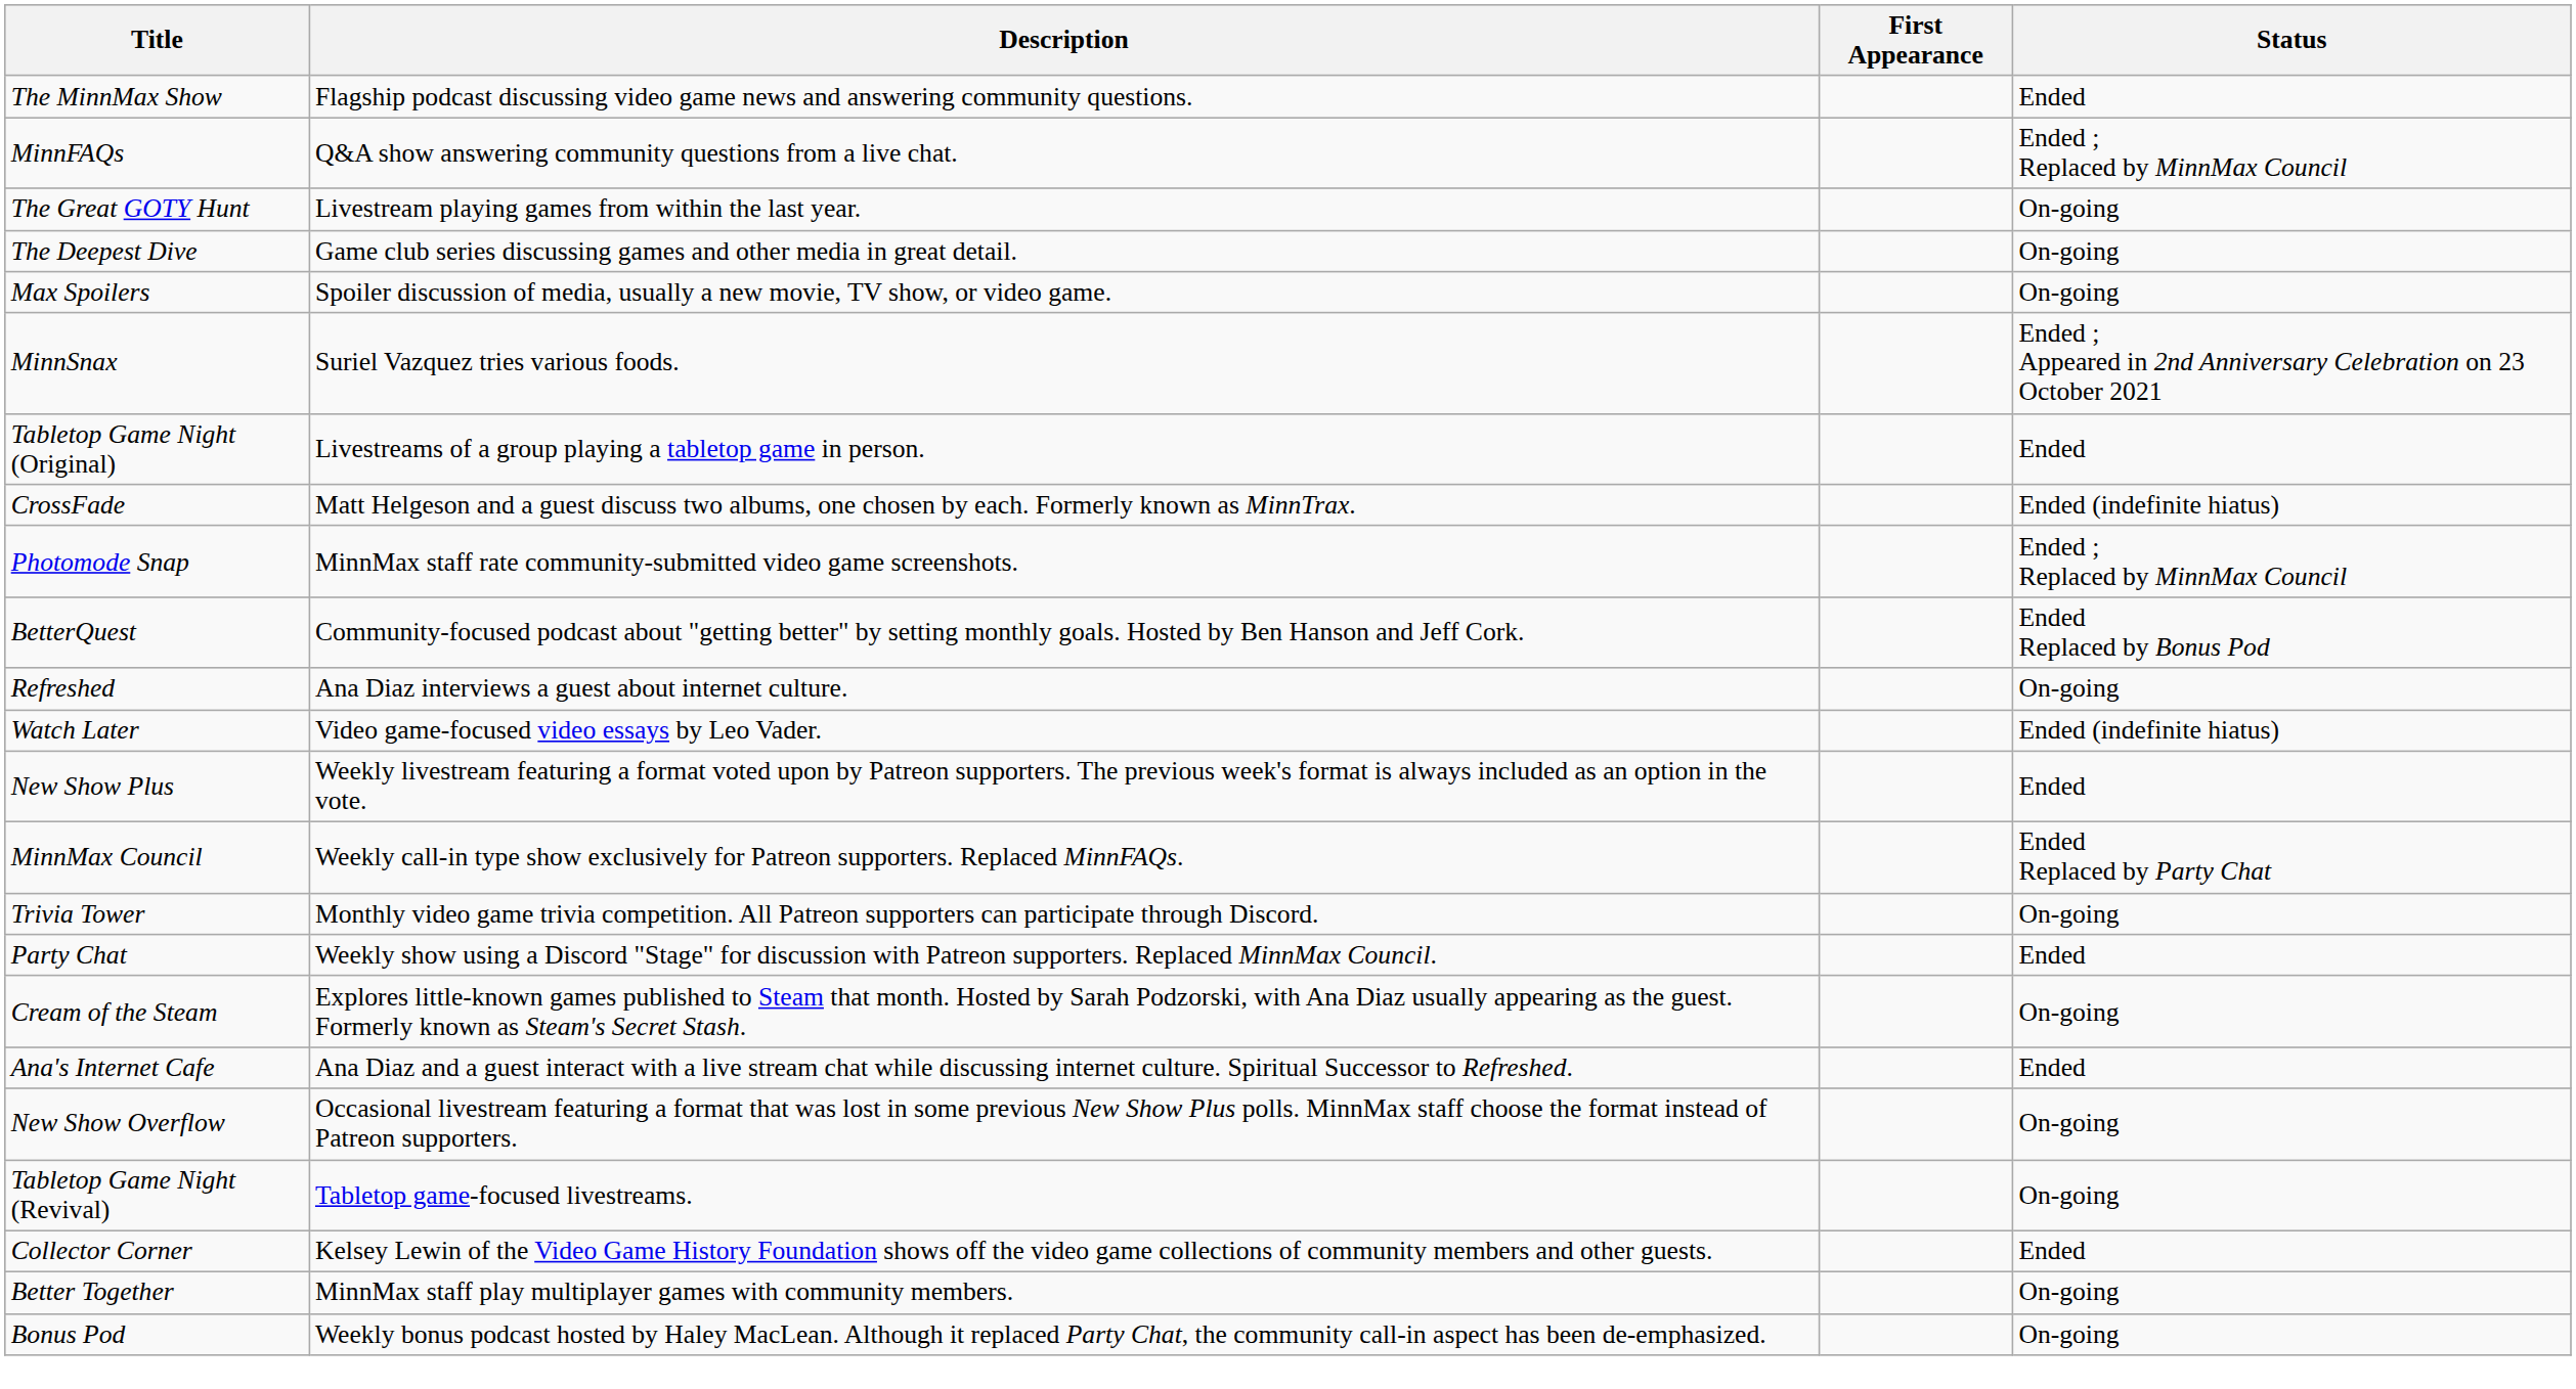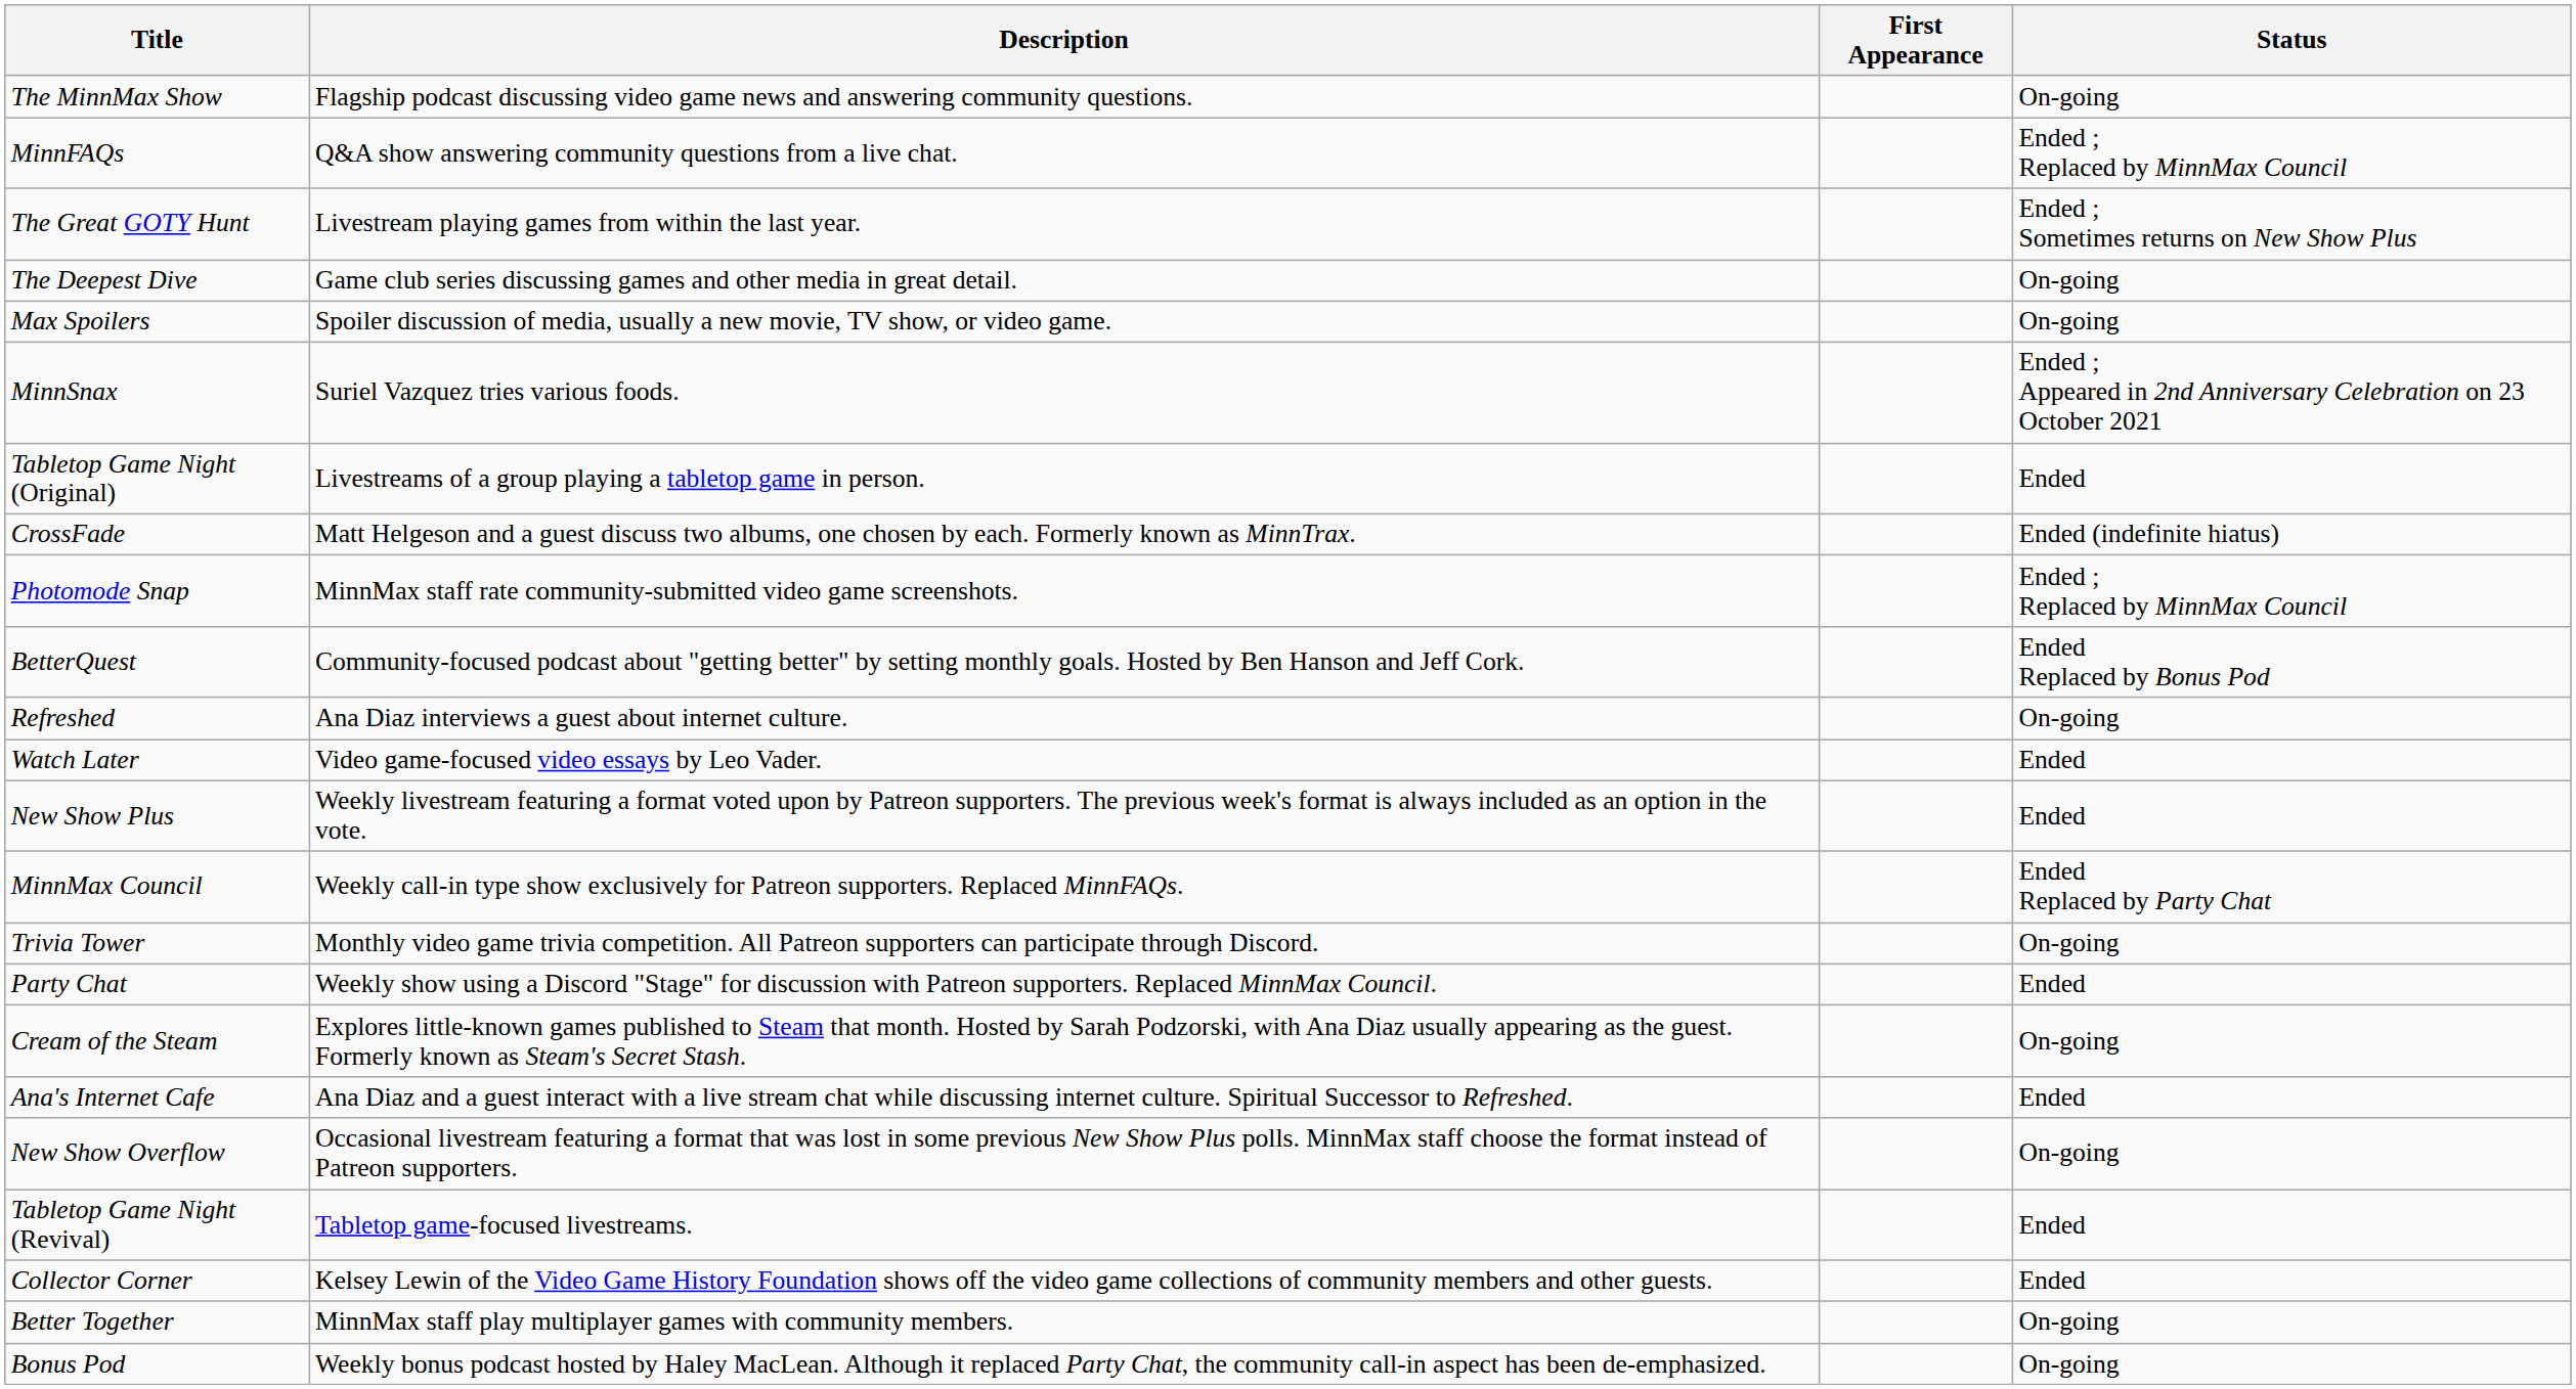 <table class="wikitable sortable">
 <tr>
 <th>Title</th>
 <th class="unsortable">Description</th>
 <th>First Appearance</th>
 <th>Status</th>
 </tr>
 <tr>
 <td><em>The MinnMax Show</em></td>
 <td>Flagship podcast discussing video game news and answering community questions.</td>
 <td></td>
-<td>Ended </td>
+<td>On-going</td>
 </tr>
 <tr>
 <td><em>MinnFAQs</em></td>
 <td>Q&A show answering community questions from a live chat.</td>
 <td></td>
 <td>Ended ;<br>Replaced by <em>MinnMax Council</em></td>
 </tr>
 <tr>
 <td><em>The Great <a href='#'>GOTY</a> Hunt</em></td>
 <td>Livestream playing games from within the last year.</td>
 <td></td>
-<td>On-going</td>
+<td>Ended ;<br>Sometimes returns on <em>New Show Plus</em></td>
 </tr>
 <tr>
 <td><em>The Deepest Dive</em></td>
 <td>Game club series discussing games and other media in great detail.</td>
 <td></td>
 <td>On-going</td>
 </tr>
 <tr>
 <td><em>Max Spoilers</em></td>
 <td>Spoiler discussion of media, usually a new movie, TV show, or video game.</td>
 <td></td>
 <td>On-going</td>
 </tr>
 <tr>
 <td><em>MinnSnax</em></td>
 <td>Suriel Vazquez tries various foods.</td>
 <td></td>
 <td>Ended ;<br>Appeared in <em>2nd Anniversary Celebration</em> on 23 October 2021</td>
 </tr>
 <tr>
 <td><em>Tabletop Game Night</em> (Original)</td>
 <td>Livestreams of a group playing a <a href='#'>tabletop game</a> in person.</td>
 <td></td>
 <td>Ended </td>
 </tr>
 <tr>
 <td><em>CrossFade</em></td>
 <td>Matt Helgeson and a guest discuss two albums, one chosen by each. Formerly known as <em>MinnTrax</em>.</td>
 <td></td>
 <td>Ended  (indefinite hiatus)</td>
 </tr>
 <tr>
 <td><em><a href='#'>Photomode</a> Snap</em></td>
 <td>MinnMax staff rate community-submitted video game screenshots.</td>
 <td></td>
 <td>Ended ;<br>Replaced by <em>MinnMax Council</em></td>
 </tr>
 <tr>
 <td><em>BetterQuest</em></td>
 <td>Community-focused podcast about "getting better" by setting monthly goals. Hosted by Ben Hanson and Jeff Cork.</td>
 <td></td>
 <td>Ended <br>Replaced by <em>Bonus Pod</em></td>
 </tr>
 <tr>
 <td><em>Refreshed</em></td>
 <td>Ana Diaz interviews a guest about internet culture.</td>
 <td></td>
 <td>On-going</td>
 </tr>
 <tr>
 <td><em>Watch Later</em></td>
 <td>Video game-focused <a href='#'>video essays</a> by Leo Vader.</td>
 <td></td>
-<td>Ended  (indefinite hiatus)</td>
+<td>Ended </td>
 </tr>
 <tr>
 <td><em>New Show Plus</em></td>
 <td>Weekly livestream featuring a format voted upon by Patreon supporters. The previous week's format is always included as an option in the vote.</td>
 <td></td>
 <td>Ended </td>
 </tr>
 <tr>
 <td><em>MinnMax Council</em></td>
 <td>Weekly call-in type show exclusively for Patreon supporters. Replaced <em>MinnFAQs</em>.</td>
 <td></td>
 <td>Ended <br>Replaced by <em>Party Chat</em></td>
 </tr>
 <tr>
 <td><em>Trivia Tower</em></td>
 <td>Monthly video game trivia competition. All Patreon supporters can participate through Discord.</td>
 <td></td>
 <td>On-going</td>
 </tr>
 <tr>
 <td><em>Party Chat</em></td>
 <td>Weekly show using a Discord "Stage" for discussion with Patreon supporters. Replaced <em>MinnMax Council</em>.</td>
 <td></td>
 <td>Ended </td>
 </tr>
 <tr>
 <td><em>Cream of the Steam</em></td>
 <td>Explores little-known games published to <a href='#'>Steam</a> that month. Hosted by Sarah Podzorski, with Ana Diaz usually appearing as the guest. Formerly known as <em>Steam's Secret Stash</em>.</td>
 <td></td>
 <td>On-going</td>
 </tr>
 <tr>
 <td><em>Ana's Internet Cafe</em></td>
 <td>Ana Diaz and a guest interact with a live stream chat while discussing internet culture. Spiritual Successor to <em>Refreshed</em>.</td>
 <td></td>
 <td>Ended </td>
 </tr>
 <tr>
 <td><em>New Show Overflow</em></td>
 <td>Occasional livestream featuring a format that was lost in some previous <em>New Show Plus</em> polls. MinnMax staff choose the format instead of Patreon supporters.</td>
 <td></td>
 <td>On-going</td>
 </tr>
 <tr>
 <td><em>Tabletop Game Night</em> (Revival)</td>
 <td><a href='#'>Tabletop game</a>-focused livestreams.</td>
 <td></td>
-<td>On-going</td>
+<td>Ended </td>
 </tr>
 <tr>
 <td><em>Collector Corner</em></td>
 <td>Kelsey Lewin of the <a href='#'>Video Game History Foundation</a> shows off the video game collections of community members and other guests.</td>
 <td></td>
 <td>Ended </td>
 </tr>
 <tr>
 <td><em>Better Together</em></td>
 <td>MinnMax staff play multiplayer games with community members.</td>
 <td></td>
 <td>On-going</td>
 </tr>
 <tr>
 <td><em>Bonus Pod</em></td>
 <td>Weekly bonus podcast hosted by Haley MacLean. Although it replaced <em>Party Chat</em>, the community call-in aspect has been de-emphasized.</td>
 <td></td>
 <td>On-going</td>
 </tr>
 </table>
